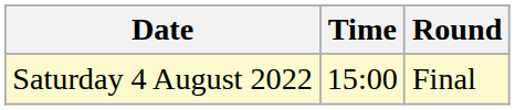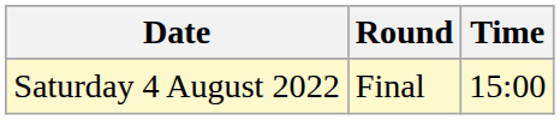 <table class="wikitable">
 <tr>
 <th>Date</th>
+<th>Round</th>
 <th>Time</th>
-<th>Round</th>
 </tr>
 <tr>
 <td style=background:lemonchiffon>Saturday 4 August 2022</td>
+<td style=background:lemonchiffon>Final</td>
 <td style=background:lemonchiffon>15:00</td>
-<td style=background:lemonchiffon>Final</td>
 </tr>
 </table>
